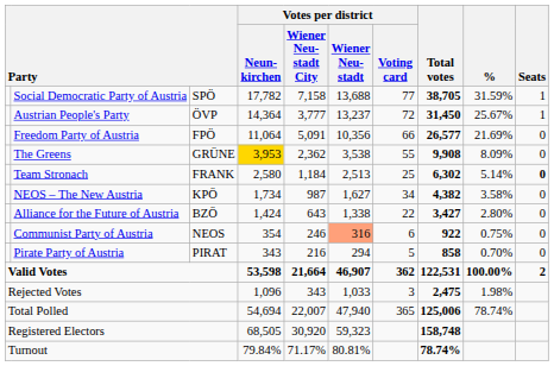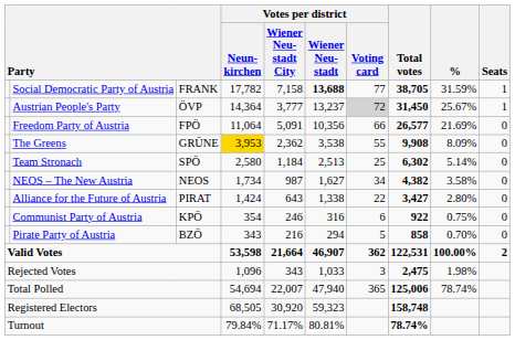 <table class="wikitable" border="1" style="text-align:right;">
 <tr>
 <th style="text-align:left;" valign=bottom rowspan=2 colspan=3>Party</th>
 <th colspan=4>Votes per district</th>
 <th align=center valign=bottom rowspan=2 width="50">Total<br>votes</th>
 <th align=center valign=bottom rowspan=2 width="50">%</th>
 <th align=center valign=bottom rowspan=2>Seats</th>
 </tr>
 <tr>
 <th align=center valign=bottom width="50"><a href='#'>Neun-<br>kirchen</a></th>
 <th align=center valign=bottom width="50"><a href='#'>Wiener<br>Neu-<br>stadt<br>City</a></th>
 <th align=center valign=bottom width="50"><a href='#'>Wiener<br>Neu-<br>stadt</a></th>
 <th align=center valign=bottom width="50"><a href='#'>Voting<br>card</a></th>
 </tr>
 <tr>
 <td></td>
 <td align=left style="white-space: nowrap;"><a href='#'>Social Democratic Party of Austria</a></td>
-<td align=left>SPÖ</td>
+<td align=left>FRANK</td>
 <td>17,782</td>
 <td>7,158</td>
-<td>13,688</td>
+<td><strong>13,688</strong></td>
 <td>77</td>
 <td><strong>38,705</strong></td>
 <td>31.59%</td>
 <td>1</td>
 </tr>
 <tr>
 <td></td>
 <td align=left><a href='#'>Austrian People's Party</a></td>
 <td align=left>ÖVP</td>
 <td>14,364</td>
 <td>3,777</td>
 <td>13,237</td>
-<td>72</td>
+<td style="background: lightgrey;">72</td>
 <td><strong>31,450</strong></td>
 <td>25.67%</td>
 <td>1</td>
 </tr>
 <tr>
 <td></td>
 <td align=left><a href='#'>Freedom Party of Austria</a></td>
 <td align=left>FPÖ</td>
 <td>11,064</td>
 <td>5,091</td>
 <td>10,356</td>
 <td>66</td>
 <td><strong>26,577</strong></td>
 <td>21.69%</td>
 <td>0</td>
 </tr>
 <tr>
 <td></td>
 <td align=left><a href='#'>The Greens</a></td>
 <td align=left>GRÜNE</td>
 <td style="background: gold;">3,953</td>
 <td>2,362</td>
 <td>3,538</td>
 <td>55</td>
 <td><strong>9,908</strong></td>
 <td>8.09%</td>
 <td>0</td>
 </tr>
 <tr>
 <td></td>
 <td align=left><a href='#'>Team Stronach</a></td>
-<td align=left>FRANK</td>
+<td align=left>SPÖ</td>
 <td>2,580</td>
 <td>1,184</td>
 <td>2,513</td>
 <td>25</td>
 <td><strong>6,302</strong></td>
 <td>5.14%</td>
-<td><strong>0</strong></td>
+<td>0</td>
 </tr>
 <tr>
 <td></td>
 <td align=left><a href='#'>NEOS – The New Austria</a></td>
-<td align=left>KPÖ</td>
+<td align=left>NEOS</td>
 <td>1,734</td>
 <td>987</td>
 <td>1,627</td>
 <td>34</td>
 <td><strong>4,382</strong></td>
 <td>3.58%</td>
 <td>0</td>
 </tr>
 <tr>
 <td></td>
 <td align=left><a href='#'>Alliance for the Future of Austria</a></td>
-<td align=left>BZÖ</td>
+<td align=left>PIRAT</td>
 <td>1,424</td>
 <td>643</td>
 <td>1,338</td>
 <td>22</td>
 <td><strong>3,427</strong></td>
 <td>2.80%</td>
 <td>0</td>
 </tr>
 <tr>
 <td></td>
 <td align=left><a href='#'>Communist Party of Austria</a></td>
-<td align=left>NEOS</td>
+<td align=left>KPÖ</td>
 <td>354</td>
 <td>246</td>
-<td style="background: lightsalmon;">316</td>
+<td>316</td>
 <td>6</td>
 <td><strong>922</strong></td>
 <td>0.75%</td>
 <td>0</td>
 </tr>
 <tr>
 <td></td>
 <td align=left><a href='#'>Pirate Party of Austria</a></td>
-<td align=left>PIRAT</td>
+<td align=left>BZÖ</td>
 <td>343</td>
 <td>216</td>
 <td>294</td>
 <td>5</td>
 <td><strong>858</strong></td>
 <td>0.70%</td>
 <td>0</td>
 </tr>
 <tr style="font-weight:bold">
 <td align=left colspan=3>Valid Votes</td>
 <td>53,598</td>
 <td>21,664</td>
 <td>46,907</td>
 <td>362</td>
 <td>122,531</td>
 <td>100.00%</td>
 <td>2</td>
 </tr>
 <tr>
 <td align=left colspan=3>Rejected Votes</td>
 <td>1,096</td>
 <td>343</td>
 <td>1,033</td>
 <td>3</td>
 <td><strong>2,475</strong></td>
 <td>1.98%</td>
 <td></td>
 </tr>
 <tr>
 <td align=left colspan=3>Total Polled</td>
 <td>54,694</td>
 <td>22,007</td>
 <td>47,940</td>
 <td>365</td>
 <td><strong>125,006</strong></td>
 <td>78.74%</td>
 <td></td>
 </tr>
 <tr>
 <td align=left colspan=3>Registered Electors</td>
 <td>68,505</td>
 <td>30,920</td>
 <td>59,323</td>
 <td></td>
 <td><strong>158,748</strong></td>
 <td></td>
 <td></td>
 </tr>
 <tr>
 <td align=left colspan=3>Turnout</td>
 <td>79.84%</td>
 <td>71.17%</td>
 <td>80.81%</td>
 <td></td>
 <td><strong>78.74%</strong></td>
 <td></td>
 <td></td>
 </tr>
 </table>
